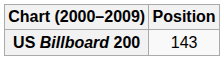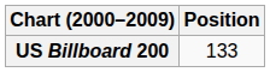 <table class="wikitable sortable plainrowheaders" style="text-align:center">
 <tr>
 <th scope="col">Chart (2000–2009)</th>
 <th scope="col">Position</th>
 </tr>
 <tr>
 <th scope="row">US <em>Billboard</em> 200</th>
-<td>143</td>
+<td>133</td>
 </tr>
 </table>
